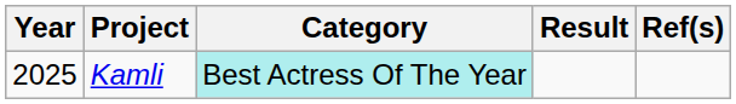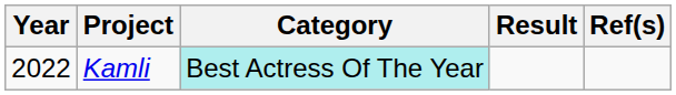 <table class="wikitable style">
 <tr>
 <th>Year</th>
 <th>Project</th>
 <th>Category</th>
 <th>Result</th>
 <th>Ref(s)</th>
 </tr>
 <tr>
-<td>2025</td>
+<td>2022</td>
 <td><em><a href='#'>Kamli</a></em></td>
 <td style="background: paleturquoise;">Best Actress Of The Year</td>
 <td></td>
 <td></td>
 </tr>
 </table>
